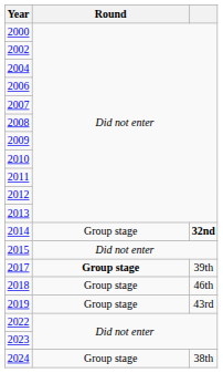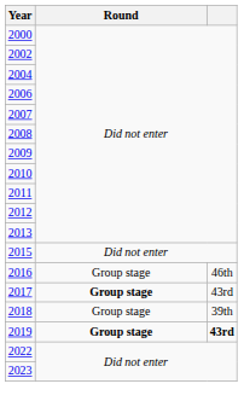 <table class="wikitable" style="text-align: center; font-size:90%">
 <tr>
 <th>Year</th>
 <th style="width:200px">Round</th>
 <th></th>
 </tr>
 <tr>
 <td><a href='#'>2000</a></td>
 <td colspan="2" rowspan="11"><em>Did not enter</em></td>
 </tr>
 <tr>
 <td><a href='#'>2002</a></td>
 </tr>
 <tr>
 <td><a href='#'>2004</a></td>
 </tr>
 <tr>
 <td><a href='#'>2006</a></td>
 </tr>
 <tr>
 <td><a href='#'>2007</a></td>
 </tr>
 <tr>
 <td><a href='#'>2008</a></td>
 </tr>
 <tr>
 <td><a href='#'>2009</a></td>
 </tr>
 <tr>
 <td><a href='#'>2010</a></td>
 </tr>
 <tr>
 <td><a href='#'>2011</a></td>
 </tr>
 <tr>
 <td><a href='#'>2012</a></td>
 </tr>
 <tr>
 <td><a href='#'>2013</a></td>
 </tr>
 <tr>
-<td><a href='#'>2014</a></td>
-<td>Group stage</td>
-<td><strong>32nd</strong></td>
-</tr>
-<tr>
 <td><a href='#'>2015</a></td>
 <td colspan="2"><em>Did not enter</em></td>
 </tr>
 <tr>
+<td><a href='#'>2016</a></td>
+<td>Group stage</td>
+<td>46th</td>
+</tr>
+<tr>
 <td><a href='#'>2017</a></td>
 <td><strong>Group stage</strong></td>
-<td>39th</td>
+<td>43rd</td>
 </tr>
 <tr>
 <td><a href='#'>2018</a></td>
 <td>Group stage</td>
-<td>46th</td>
+<td>39th</td>
 </tr>
 <tr>
 <td><a href='#'>2019</a></td>
-<td>Group stage</td>
-<td>43rd</td>
+<td><strong>Group stage</strong></td>
+<td><strong>43rd</strong></td>
 </tr>
 <tr>
 <td><a href='#'>2022</a></td>
 <td colspan="2" rowspan="2"><em>Did not enter</em></td>
 </tr>
 <tr>
 <td><a href='#'>2023</a></td>
 </tr>
-<tr>
-<td><a href='#'>2024</a></td>
-<td>Group stage</td>
-<td>38th</td>
-</tr>
 </table>
